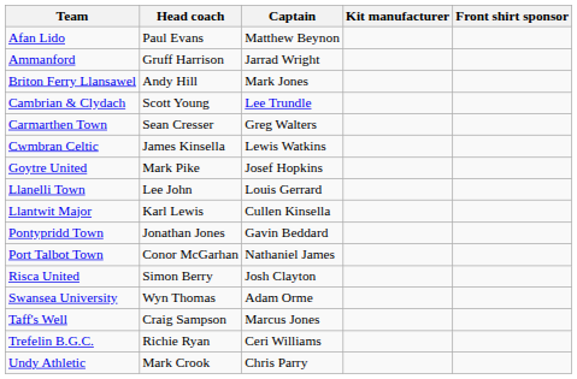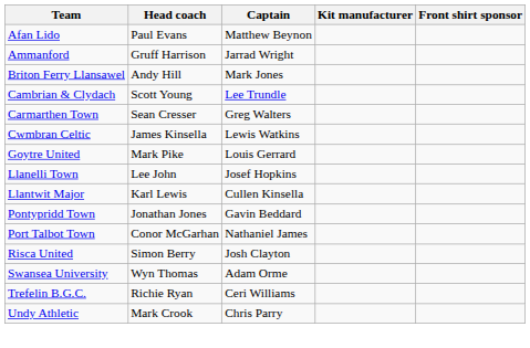 <table class="wikitable sortable" style="text-align:left; margin-top:0.2em">
 <tr>
 <th>Team</th>
 <th>Head coach</th>
 <th>Captain</th>
 <th>Kit manufacturer</th>
 <th>Front shirt sponsor</th>
 </tr>
 <tr>
 <td><a href='#'>Afan Lido</a></td>
 <td> Paul Evans</td>
 <td> Matthew Beynon</td>
 <td></td>
 <td></td>
 </tr>
 <tr>
 <td><a href='#'>Ammanford</a></td>
 <td> Gruff Harrison</td>
 <td> Jarrad Wright</td>
 <td></td>
 <td></td>
 </tr>
 <tr>
 <td><a href='#'>Briton Ferry Llansawel</a></td>
 <td> Andy Hill</td>
 <td> Mark Jones</td>
 <td></td>
 <td></td>
 </tr>
 <tr>
 <td><a href='#'>Cambrian & Clydach</a></td>
 <td> Scott Young</td>
 <td> <a href='#'>Lee Trundle</a></td>
 <td></td>
 <td></td>
 </tr>
 <tr>
 <td><a href='#'>Carmarthen Town</a></td>
 <td> Sean Cresser</td>
 <td> Greg Walters</td>
 <td></td>
 <td></td>
 </tr>
 <tr>
 <td><a href='#'>Cwmbran Celtic</a></td>
 <td> James Kinsella</td>
 <td> Lewis Watkins</td>
 <td></td>
 <td></td>
 </tr>
 <tr>
 <td><a href='#'>Goytre United</a></td>
 <td> Mark Pike</td>
-<td> Josef Hopkins</td>
+<td> Louis Gerrard</td>
 <td></td>
 <td></td>
 </tr>
 <tr>
 <td><a href='#'>Llanelli Town</a></td>
 <td> Lee John</td>
-<td> Louis Gerrard</td>
+<td> Josef Hopkins</td>
 <td></td>
 <td></td>
 </tr>
 <tr>
 <td><a href='#'>Llantwit Major</a></td>
 <td> Karl Lewis</td>
 <td> Cullen Kinsella</td>
 <td></td>
 <td></td>
 </tr>
 <tr>
 <td><a href='#'>Pontypridd Town</a></td>
 <td> Jonathan Jones</td>
 <td> Gavin Beddard</td>
 <td></td>
 <td></td>
 </tr>
 <tr>
 <td><a href='#'>Port Talbot Town</a></td>
 <td> Conor McGarhan</td>
 <td> Nathaniel James</td>
 <td></td>
 <td></td>
 </tr>
 <tr>
 <td><a href='#'>Risca United</a></td>
 <td> Simon Berry</td>
 <td> Josh Clayton</td>
 <td></td>
 <td></td>
 </tr>
 <tr>
 <td><a href='#'>Swansea University</a></td>
 <td> Wyn Thomas</td>
 <td> Adam Orme</td>
 <td></td>
 <td></td>
 </tr>
 <tr>
-<td><a href='#'>Taff's Well</a></td>
-<td> Craig Sampson</td>
-<td> Marcus Jones</td>
-<td></td>
-<td></td>
-</tr>
-<tr>
 <td><a href='#'>Trefelin B.G.C.</a></td>
 <td> Richie Ryan</td>
 <td> Ceri Williams</td>
 <td></td>
 <td></td>
 </tr>
 <tr>
 <td><a href='#'>Undy Athletic</a></td>
 <td> Mark Crook</td>
 <td> Chris Parry</td>
 <td></td>
 <td></td>
 </tr>
 </table>
